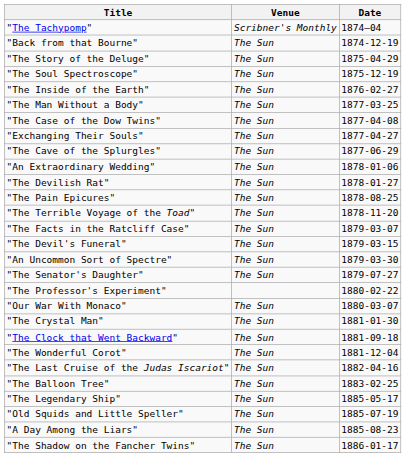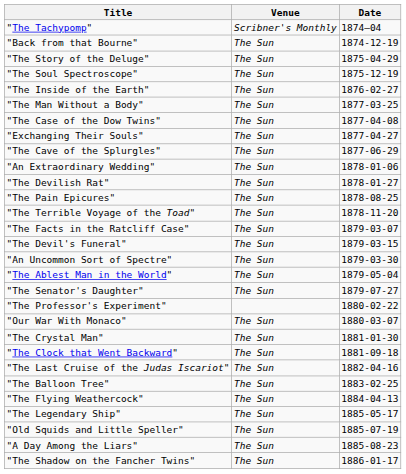 <table class="wikitable sortable" border="1">
 <tr>
 <th>Title</th>
 <th>Venue</th>
 <th>Date</th>
 </tr>
 <tr>
 <td>"<a href='#'>The Tachypomp</a>"</td>
 <td><em>Scribner's Monthly</em></td>
 <td>1874–04</td>
 </tr>
 <tr>
 <td>"Back from that Bourne"</td>
 <td><em>The Sun</em></td>
 <td>1874-12-19</td>
 </tr>
 <tr>
 <td>"The Story of the Deluge"</td>
 <td><em>The Sun</em></td>
 <td>1875-04-29</td>
 </tr>
 <tr>
 <td>"The Soul Spectroscope"</td>
 <td><em>The Sun</em></td>
 <td>1875-12-19</td>
 </tr>
 <tr>
 <td>"The Inside of the Earth"</td>
 <td><em>The Sun</em></td>
 <td>1876-02-27</td>
 </tr>
 <tr>
 <td>"The Man Without a Body"</td>
 <td><em>The Sun</em></td>
 <td>1877-03-25</td>
 </tr>
 <tr>
 <td>"The Case of the Dow Twins"</td>
 <td><em>The Sun</em></td>
 <td>1877-04-08</td>
 </tr>
 <tr>
 <td>"Exchanging Their Souls"</td>
 <td><em>The Sun</em></td>
 <td>1877-04-27</td>
 </tr>
 <tr>
 <td>"The Cave of the Splurgles"</td>
 <td><em>The Sun</em></td>
 <td>1877-06-29</td>
 </tr>
 <tr>
 <td>"An Extraordinary Wedding"</td>
 <td><em>The Sun</em></td>
 <td>1878-01-06</td>
 </tr>
 <tr>
 <td>"The Devilish Rat"</td>
 <td><em>The Sun</em></td>
 <td>1878-01-27</td>
 </tr>
 <tr>
 <td>"The Pain Epicures"</td>
 <td><em>The Sun</em></td>
 <td>1878-08-25</td>
 </tr>
 <tr>
 <td>"The Terrible Voyage of the <em>Toad</em>"</td>
 <td><em>The Sun</em></td>
 <td>1878-11-20</td>
 </tr>
 <tr>
 <td>"The Facts in the Ratcliff Case"</td>
 <td><em>The Sun</em></td>
 <td>1879-03-07</td>
 </tr>
 <tr>
 <td>"The Devil's Funeral"</td>
 <td><em>The Sun</em></td>
 <td>1879-03-15</td>
 </tr>
 <tr>
 <td>"An Uncommon Sort of Spectre"</td>
 <td><em>The Sun</em></td>
 <td>1879-03-30</td>
 </tr>
 <tr>
+<td>"<a href='#'>The Ablest Man in the World</a>"</td>
+<td><em>The Sun</em></td>
+<td>1879-05-04</td>
+</tr>
+<tr>
 <td>"The Senator's Daughter"</td>
 <td><em>The Sun</em></td>
 <td>1879-07-27</td>
 </tr>
 <tr>
 <td>"The Professor's Experiment"</td>
 <td></td>
 <td>1880-02-22</td>
 </tr>
 <tr>
 <td>"Our War With Monaco"</td>
 <td><em>The Sun</em></td>
 <td>1880-03-07</td>
 </tr>
 <tr>
 <td>"The Crystal Man"</td>
 <td><em>The Sun</em></td>
 <td>1881-01-30</td>
 </tr>
 <tr>
 <td>"<a href='#'>The Clock that Went Backward</a>"</td>
 <td><em>The Sun</em></td>
 <td>1881-09-18</td>
 </tr>
 <tr>
-<td>"The Wonderful Corot"</td>
-<td><em>The Sun</em></td>
-<td>1881-12-04</td>
-</tr>
-<tr>
 <td>"The Last Cruise of the <em>Judas Iscariot</em>"</td>
 <td><em>The Sun</em></td>
 <td>1882-04-16</td>
 </tr>
 <tr>
 <td>"The Balloon Tree"</td>
 <td><em>The Sun</em></td>
 <td>1883-02-25</td>
+</tr>
+<tr>
+<td>"The Flying Weathercock"</td>
+<td><em>The Sun</em></td>
+<td>1884-04-13</td>
 </tr>
 <tr>
 <td>"The Legendary Ship"</td>
 <td><em>The Sun</em></td>
 <td>1885-05-17</td>
 </tr>
 <tr>
 <td>"Old Squids and Little Speller"</td>
 <td><em>The Sun</em></td>
 <td>1885-07-19</td>
 </tr>
 <tr>
 <td>"A Day Among the Liars"</td>
 <td><em>The Sun</em></td>
 <td>1885-08-23</td>
 </tr>
 <tr>
 <td>"The Shadow on the Fancher Twins"</td>
 <td><em>The Sun</em></td>
 <td>1886-01-17</td>
 </tr>
 </table>
